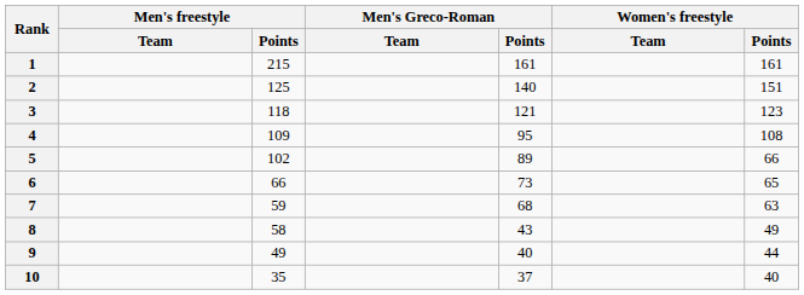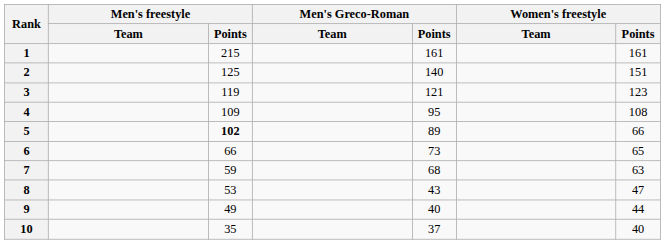 <table class="wikitable" style="text-align:center;">
 <tr>
 <th rowspan="2" width="50">Rank</th>
 <th colspan="2">Men's freestyle</th>
 <th colspan="2">Men's Greco-Roman</th>
 <th colspan="2">Women's freestyle</th>
 </tr>
 <tr>
 <th width="200">Team</th>
 <th width="50">Points</th>
 <th width="200">Team</th>
 <th width="50">Points</th>
 <th width="200">Team</th>
 <th width="50">Points</th>
 </tr>
 <tr>
 <th>1</th>
 <td align="left"></td>
 <td>215</td>
 <td align="left"></td>
 <td>161</td>
 <td align="left"></td>
 <td>161</td>
 </tr>
 <tr>
 <th>2</th>
 <td align="left"></td>
 <td>125</td>
 <td align="left"></td>
 <td>140</td>
 <td align="left"></td>
 <td>151</td>
 </tr>
 <tr>
 <th>3</th>
 <td align="left"></td>
-<td>118</td>
+<td>119</td>
 <td align="left"></td>
 <td>121</td>
 <td align="left"></td>
 <td>123</td>
 </tr>
 <tr>
 <th>4</th>
 <td align="left"></td>
 <td>109</td>
 <td align="left"></td>
 <td>95</td>
 <td align="left"></td>
 <td>108</td>
 </tr>
 <tr>
 <th>5</th>
 <td align="left"></td>
-<td>102</td>
+<td><strong>102</strong></td>
 <td align="left"></td>
 <td>89</td>
 <td align="left"></td>
 <td>66</td>
 </tr>
 <tr>
 <th>6</th>
 <td align="left"></td>
 <td>66</td>
 <td align="left"></td>
 <td>73</td>
 <td align="left"></td>
 <td>65</td>
 </tr>
 <tr>
 <th>7</th>
 <td align="left"></td>
 <td>59</td>
 <td align="left"></td>
 <td>68</td>
 <td align="left"></td>
 <td>63</td>
 </tr>
 <tr>
 <th>8</th>
 <td align="left"></td>
-<td>58</td>
+<td>53</td>
 <td align="left"></td>
 <td>43</td>
 <td align="left"></td>
-<td>49</td>
+<td>47</td>
 </tr>
 <tr>
 <th>9</th>
 <td align="left"></td>
 <td>49</td>
 <td align="left"></td>
 <td>40</td>
 <td align="left"></td>
 <td>44</td>
 </tr>
 <tr>
 <th>10</th>
 <td align="left"></td>
 <td>35</td>
 <td align="left"></td>
 <td>37</td>
 <td align="left"></td>
 <td>40</td>
 </tr>
 </table>
